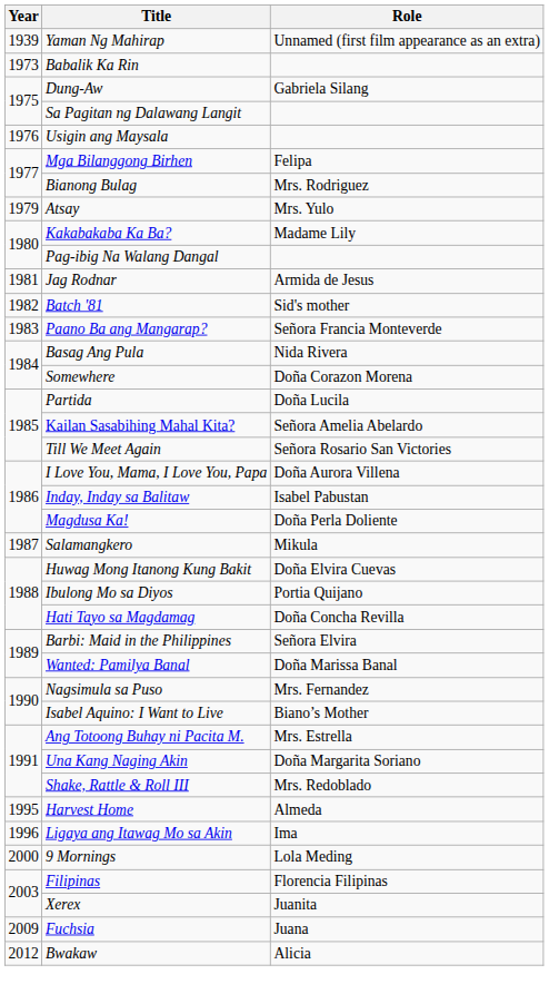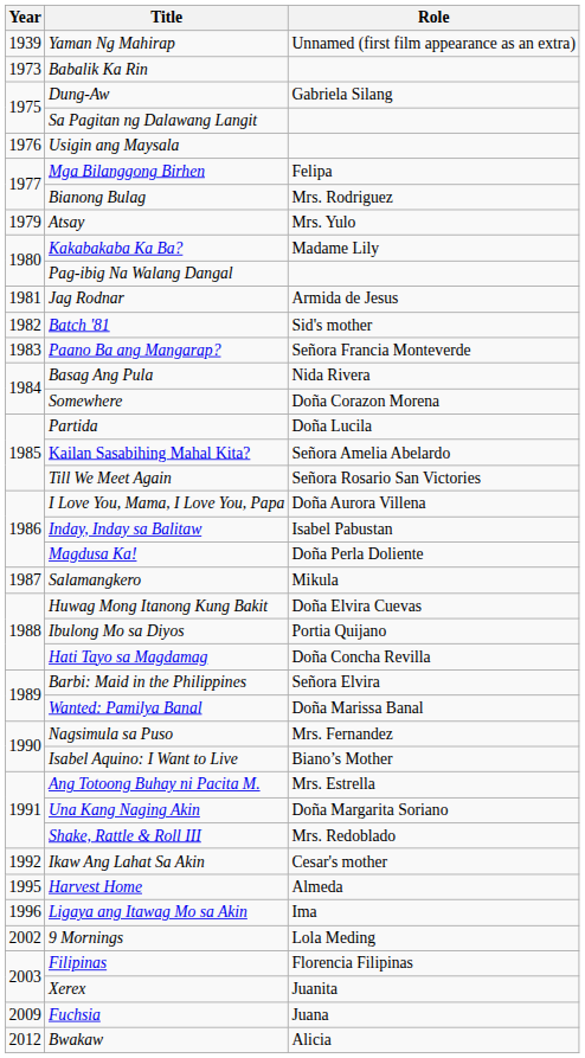 <table class="wikitable sortable">
 <tr>
 <th>Year</th>
 <th>Title</th>
 <th>Role</th>
 </tr>
 <tr>
 <td>1939</td>
 <td><em>Yaman Ng Mahirap</em></td>
 <td>Unnamed (first film appearance as an extra)</td>
 </tr>
 <tr>
 <td>1973</td>
 <td><em>Babalik Ka Rin</em></td>
 <td></td>
 </tr>
 <tr>
 <td rowspan="2">1975</td>
 <td><em>Dung-Aw</em></td>
 <td>Gabriela Silang</td>
 </tr>
 <tr>
 <td><em>Sa Pagitan ng Dalawang Langit</em></td>
 <td></td>
 </tr>
 <tr>
 <td>1976</td>
 <td><em>Usigin ang Maysala</em></td>
 <td></td>
 </tr>
 <tr>
 <td rowspan="2">1977</td>
 <td><em><a href='#'>Mga Bilanggong Birhen</a></em></td>
 <td>Felipa</td>
 </tr>
 <tr>
 <td><em>Bianong Bulag</em></td>
 <td>Mrs. Rodriguez</td>
 </tr>
 <tr>
 <td>1979</td>
 <td><em>Atsay</em></td>
 <td>Mrs. Yulo</td>
 </tr>
 <tr>
 <td rowspan="2">1980</td>
 <td><em><a href='#'>Kakabakaba Ka Ba?</a></em></td>
 <td>Madame Lily</td>
 </tr>
 <tr>
 <td><em>Pag-ibig Na Walang Dangal</em></td>
 <td></td>
 </tr>
 <tr>
 <td>1981</td>
 <td><em>Jag Rodnar</em></td>
 <td>Armida de Jesus</td>
 </tr>
 <tr>
 <td>1982</td>
 <td><em><a href='#'>Batch '81</a></em></td>
 <td>Sid's mother</td>
 </tr>
 <tr>
 <td>1983</td>
 <td><em><a href='#'>Paano Ba ang Mangarap?</a></em></td>
 <td>Señora Francia Monteverde</td>
 </tr>
 <tr>
 <td rowspan="2">1984</td>
 <td><em>Basag Ang Pula</em></td>
 <td>Nida Rivera</td>
 </tr>
 <tr>
 <td><em>Somewhere</em></td>
 <td>Doña Corazon Morena</td>
 </tr>
 <tr>
 <td rowspan="3">1985</td>
 <td><em>Partida</em></td>
 <td>Doña Lucila</td>
 </tr>
 <tr>
 <td><em><a href='#'></em>Kailan Sasabihing Mahal Kita?<em></a></em></td>
 <td>Señora Amelia Abelardo</td>
 </tr>
 <tr>
 <td><em>Till We Meet Again</em></td>
 <td>Señora Rosario San Victories</td>
 </tr>
 <tr>
 <td rowspan="3">1986</td>
 <td><em>I Love You, Mama, I Love You, Papa</em></td>
 <td>Doña Aurora Villena</td>
 </tr>
 <tr>
 <td><em><a href='#'>Inday, Inday sa Balitaw</a></em></td>
 <td>Isabel Pabustan</td>
 </tr>
 <tr>
 <td><em><a href='#'>Magdusa Ka!</a></em></td>
 <td>Doña Perla Doliente</td>
 </tr>
 <tr>
 <td>1987</td>
 <td><em>Salamangkero</em></td>
 <td>Mikula</td>
 </tr>
 <tr>
 <td rowspan="3">1988</td>
 <td><em>Huwag Mong Itanong Kung Bakit</em></td>
 <td>Doña Elvira Cuevas</td>
 </tr>
 <tr>
 <td><em>Ibulong Mo sa Diyos</em></td>
 <td>Portia Quijano</td>
 </tr>
 <tr>
 <td><em><a href='#'>Hati Tayo sa Magdamag</a></em></td>
 <td>Doña Concha Revilla</td>
 </tr>
 <tr>
 <td rowspan="2">1989</td>
 <td><em>Barbi: Maid in the Philippines</em></td>
 <td>Señora Elvira</td>
 </tr>
 <tr>
 <td><em><a href='#'>Wanted: Pamilya Banal</a></em></td>
 <td>Doña Marissa Banal</td>
 </tr>
 <tr>
 <td rowspan="2">1990</td>
 <td><em>Nagsimula sa Puso</em></td>
 <td>Mrs. Fernandez</td>
 </tr>
 <tr>
 <td><em>Isabel Aquino: I Want to Live</em></td>
 <td>Biano’s Mother</td>
 </tr>
 <tr>
 <td rowspan="3">1991</td>
 <td><em><a href='#'>Ang Totoong Buhay ni Pacita M.</a></em></td>
 <td>Mrs. Estrella</td>
 </tr>
 <tr>
 <td><em><a href='#'>Una Kang Naging Akin</a></em></td>
 <td>Doña Margarita Soriano</td>
 </tr>
 <tr>
 <td><em><a href='#'>Shake, Rattle & Roll III</a></em></td>
 <td>Mrs. Redoblado</td>
 </tr>
 <tr>
+<td>1992</td>
+<td><em>Ikaw Ang Lahat Sa Akin</em></td>
+<td>Cesar's mother</td>
+</tr>
+<tr>
 <td>1995</td>
 <td><em><a href='#'>Harvest Home</a></em></td>
 <td>Almeda</td>
 </tr>
 <tr>
 <td>1996</td>
 <td><em><a href='#'>Ligaya ang Itawag Mo sa Akin</a></em></td>
 <td>Ima</td>
 </tr>
 <tr>
-<td>2000</td>
+<td>2002</td>
 <td><em>9 Mornings</em></td>
 <td>Lola Meding</td>
 </tr>
 <tr>
 <td rowspan="2">2003</td>
 <td><em><a href='#'>Filipinas</a></em></td>
 <td>Florencia Filipinas</td>
 </tr>
 <tr>
 <td><em>Xerex</em></td>
 <td>Juanita</td>
 </tr>
 <tr>
 <td>2009</td>
 <td><em><a href='#'>Fuchsia</a></em></td>
 <td>Juana</td>
 </tr>
 <tr>
 <td>2012</td>
 <td><em>Bwakaw</em></td>
 <td>Alicia</td>
 </tr>
 </table>
